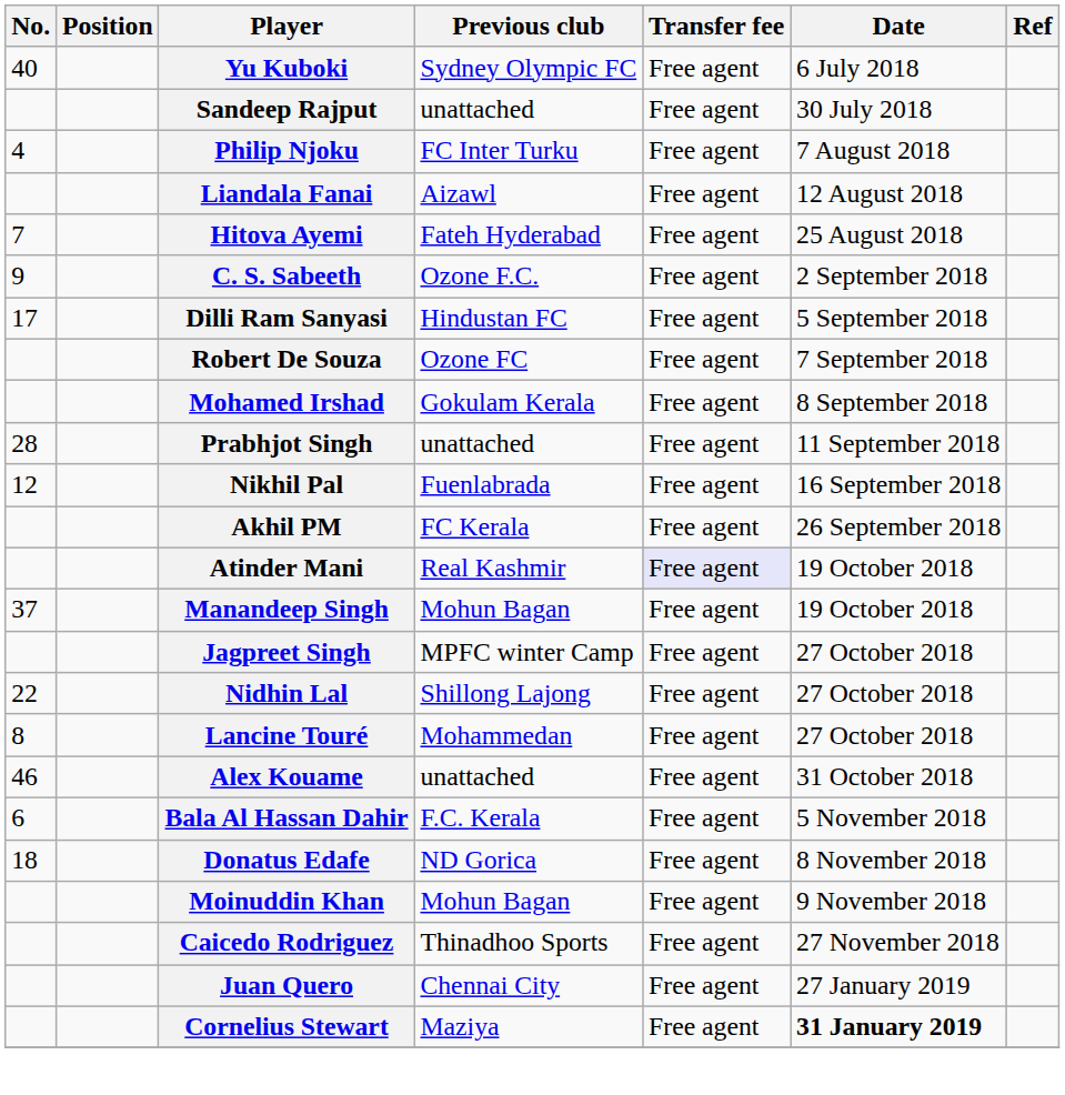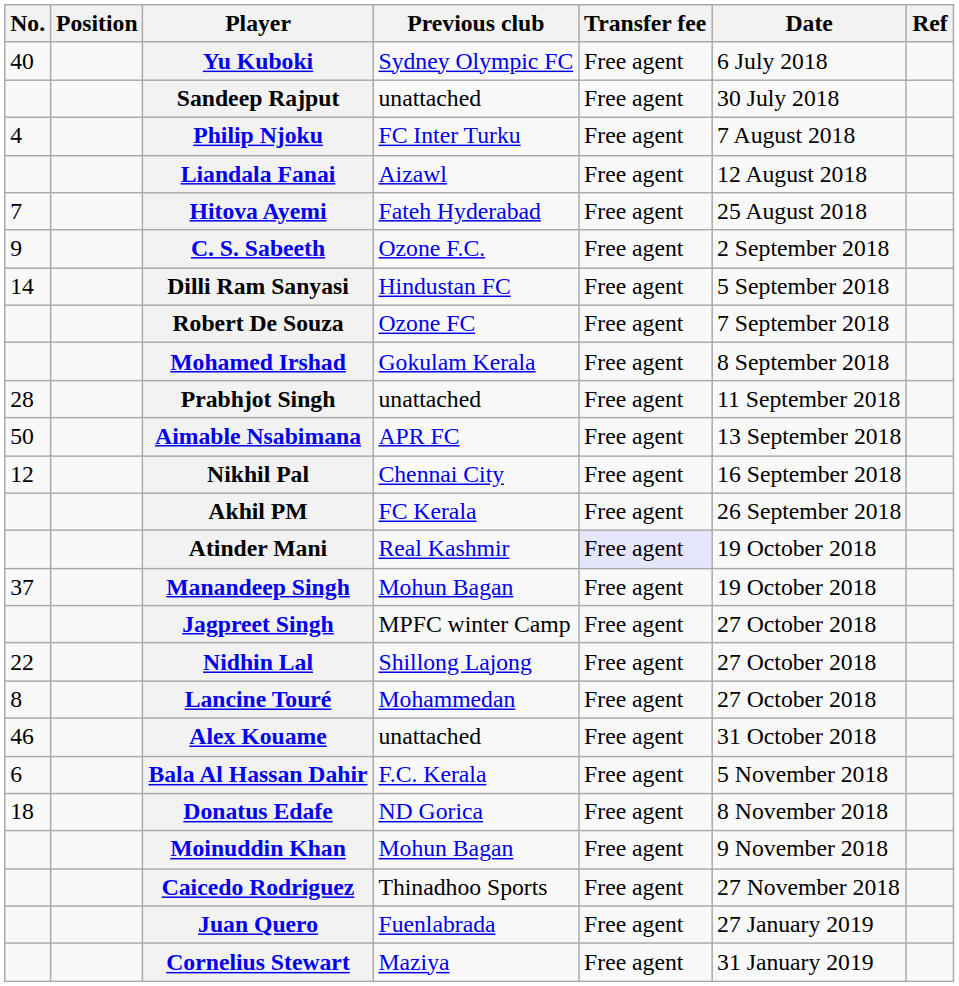 <table class="wikitable plainrowheaders" style="text-align:center; text-align:left">
 <tr>
 <th>No.</th>
 <th scope="col">Position</th>
 <th scope="col">Player</th>
 <th scope="col">Previous club</th>
 <th scope="col">Transfer fee</th>
 <th scope="col">Date</th>
 <th scope="col">Ref</th>
 </tr>
 <tr>
 <td>40</td>
 <td></td>
 <th scope="row"> <a href='#'>Yu Kuboki</a></th>
 <td><a href='#'>Sydney Olympic FC</a></td>
 <td>Free agent</td>
 <td>6 July 2018</td>
 <td></td>
 </tr>
 <tr>
 <td></td>
 <td></td>
 <th scope="row"> Sandeep Rajput</th>
 <td>unattached</td>
 <td>Free agent</td>
 <td>30 July 2018</td>
 <td></td>
 </tr>
 <tr>
 <td>4</td>
 <td></td>
 <th scope="row"> <a href='#'>Philip Njoku</a></th>
 <td> <a href='#'>FC Inter Turku</a></td>
 <td>Free agent</td>
 <td>7 August 2018</td>
 <td></td>
 </tr>
 <tr>
 <td></td>
 <td></td>
 <th scope="row"> <a href='#'>Liandala Fanai</a></th>
 <td> <a href='#'>Aizawl</a></td>
 <td>Free agent</td>
 <td>12 August 2018</td>
 <td></td>
 </tr>
 <tr>
 <td>7</td>
 <td></td>
 <th scope="row"> <a href='#'>Hitova Ayemi</a></th>
 <td> <a href='#'>Fateh Hyderabad</a></td>
 <td>Free agent</td>
 <td>25 August 2018</td>
 <td></td>
 </tr>
 <tr>
 <td>9</td>
 <td></td>
 <th scope="row"> <a href='#'>C. S. Sabeeth</a></th>
 <td> <a href='#'>Ozone F.C.</a></td>
 <td>Free agent</td>
 <td>2 September 2018</td>
 <td></td>
 </tr>
 <tr>
-<td>17</td>
+<td>14</td>
 <td></td>
 <th scope="row"> Dilli Ram Sanyasi</th>
 <td> <a href='#'>Hindustan FC</a></td>
 <td>Free agent</td>
 <td>5 September 2018</td>
 <td></td>
 </tr>
 <tr>
 <td></td>
 <td></td>
 <th scope="row">  Robert De Souza</th>
 <td> <a href='#'>Ozone FC</a></td>
 <td>Free agent</td>
 <td>7 September 2018</td>
 <td></td>
 </tr>
 <tr>
 <td></td>
 <td></td>
 <th scope="row"> <a href='#'>Mohamed Irshad</a></th>
 <td><a href='#'>Gokulam Kerala</a></td>
 <td>Free agent</td>
 <td>8 September 2018</td>
 <td></td>
 </tr>
 <tr>
 <td>28</td>
 <td></td>
 <th scope="row"> Prabhjot Singh</th>
 <td>unattached</td>
 <td>Free agent</td>
 <td>11 September 2018</td>
 <td></td>
 </tr>
 <tr>
+<td>50</td>
+<td></td>
+<th scope="row"> <a href='#'>Aimable Nsabimana</a></th>
+<td> <a href='#'>APR FC</a></td>
+<td>Free agent</td>
+<td>13 September 2018</td>
+<td></td>
+</tr>
+<tr>
 <td>12</td>
 <td></td>
 <th scope="row"> Nikhil Pal</th>
-<td> <a href='#'>Fuenlabrada</a></td>
+<td> <a href='#'>Chennai City</a></td>
 <td>Free agent</td>
 <td>16 September 2018</td>
 <td></td>
 </tr>
 <tr>
 <td></td>
 <td></td>
 <th scope="row"> Akhil PM</th>
 <td><a href='#'>FC Kerala</a></td>
 <td>Free agent</td>
 <td>26 September 2018</td>
 <td></td>
 </tr>
 <tr>
 <td></td>
 <td></td>
 <th scope="row"> Atinder Mani</th>
 <td><a href='#'>Real Kashmir</a></td>
 <td style="background: lavender;">Free agent</td>
 <td>19 October 2018</td>
 <td></td>
 </tr>
 <tr>
 <td>37</td>
 <td></td>
 <th scope="row"> <a href='#'>Manandeep Singh</a></th>
 <td><a href='#'>Mohun Bagan</a></td>
 <td>Free agent</td>
 <td>19 October 2018</td>
 <td></td>
 </tr>
 <tr>
 <td></td>
 <td></td>
 <th scope="row"> <a href='#'>Jagpreet Singh</a></th>
 <td>MPFC winter Camp</td>
 <td>Free agent</td>
 <td>27 October 2018</td>
 <td></td>
 </tr>
 <tr>
 <td>22</td>
 <td></td>
 <th scope="row"> <a href='#'>Nidhin Lal</a></th>
 <td> <a href='#'>Shillong Lajong</a></td>
 <td>Free agent</td>
 <td>27 October 2018</td>
 <td></td>
 </tr>
 <tr>
 <td>8</td>
 <td></td>
 <th scope="row"> <a href='#'>Lancine Touré</a></th>
 <td><a href='#'>Mohammedan</a></td>
 <td>Free agent</td>
 <td>27 October 2018</td>
 <td></td>
 </tr>
 <tr>
 <td>46</td>
 <td></td>
 <th scope="row"> <a href='#'>Alex Kouame</a></th>
 <td>unattached</td>
 <td>Free agent</td>
 <td>31 October 2018</td>
 <td></td>
 </tr>
 <tr>
 <td>6</td>
 <td></td>
 <th scope="row"> <a href='#'>Bala Al Hassan Dahir</a></th>
 <td><a href='#'>F.C. Kerala</a></td>
 <td>Free agent</td>
 <td>5 November 2018</td>
 <td></td>
 </tr>
 <tr>
 <td>18</td>
 <td></td>
 <th scope="row"> <a href='#'>Donatus Edafe</a></th>
 <td> <a href='#'>ND Gorica</a></td>
 <td>Free agent</td>
 <td>8 November 2018</td>
 <td></td>
 </tr>
 <tr>
 <td></td>
 <td></td>
 <th scope="row"> <a href='#'>Moinuddin Khan</a></th>
 <td> <a href='#'>Mohun Bagan</a></td>
 <td>Free agent</td>
 <td>9 November 2018</td>
 <td></td>
 </tr>
 <tr>
 <td></td>
 <td></td>
 <th scope="row"> <a href='#'>Caicedo Rodriguez</a></th>
 <td> Thinadhoo Sports</td>
 <td>Free agent</td>
 <td>27 November 2018</td>
 <td></td>
 </tr>
 <tr>
 <td></td>
 <td></td>
 <th scope="row"> <a href='#'>Juan Quero</a></th>
-<td> <a href='#'>Chennai City</a></td>
+<td> <a href='#'>Fuenlabrada</a></td>
 <td>Free agent</td>
 <td>27 January 2019</td>
 <td></td>
 </tr>
 <tr>
 <td></td>
 <td></td>
 <th scope="row"> <a href='#'>Cornelius Stewart</a></th>
 <td> <a href='#'>Maziya</a></td>
 <td>Free agent</td>
-<td><strong>31 January 2019</strong></td>
+<td>31 January 2019</td>
 <td></td>
 </tr>
 <tr>
 </tr>
 </table>
